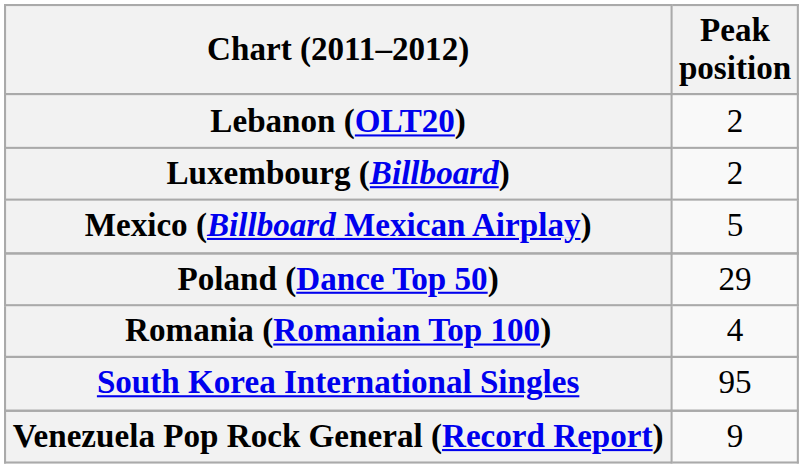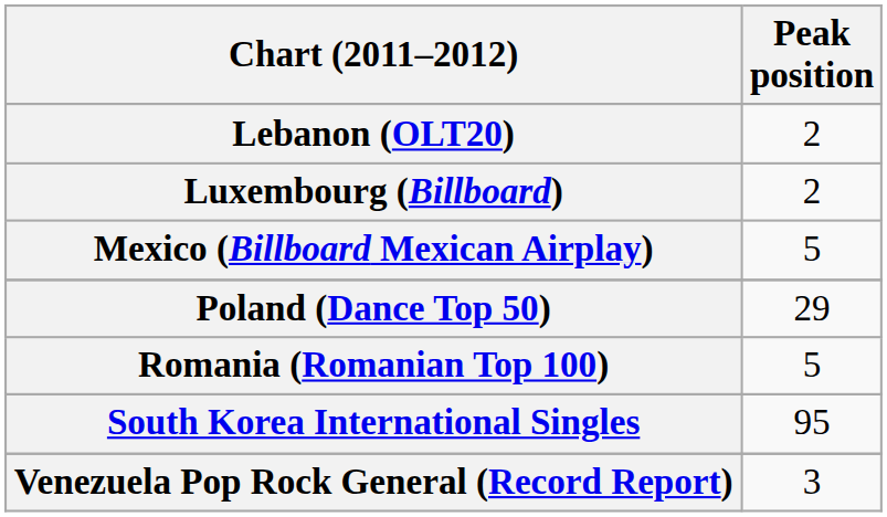 <table class="wikitable sortable plainrowheaders" style="text-align:center">
 <tr>
 <th>Chart (2011–2012)</th>
 <th>Peak<br>position</th>
 </tr>
 <tr>
 </tr>
 <tr>
 </tr>
 <tr>
 </tr>
 <tr>
 </tr>
 <tr>
 </tr>
 <tr>
 </tr>
 <tr>
 </tr>
 <tr>
 </tr>
 <tr>
 </tr>
 <tr>
 </tr>
 <tr>
 </tr>
 <tr>
 </tr>
 <tr>
 </tr>
 <tr>
 </tr>
 <tr>
 </tr>
 <tr>
 </tr>
 <tr>
 <th scope="row">Lebanon (<a href='#'>OLT20</a>)</th>
 <td>2</td>
 </tr>
 <tr>
 <th scope="row">Luxembourg (<em><a href='#'>Billboard</a></em>)</th>
 <td style="text-align:center;">2</td>
 </tr>
 <tr>
 <th scope="row">Mexico (<a href='#'><em>Billboard</em> Mexican Airplay</a>)</th>
 <td style="text-align:center;">5</td>
 </tr>
 <tr>
 </tr>
 <tr>
 </tr>
 <tr>
 </tr>
 <tr>
 <th scope="row">Poland (<a href='#'>Dance Top 50</a>)</th>
 <td style="text-align:center;">29</td>
 </tr>
 <tr>
 <th scope="row">Romania (<a href='#'>Romanian Top 100</a>)</th>
-<td style="text-align:center;">4</td>
+<td style="text-align:center;">5</td>
 </tr>
 <tr>
 </tr>
 <tr>
 </tr>
 <tr>
 </tr>
 <tr>
 <th scope="row"><a href='#'>South Korea International Singles</a></th>
 <td style="text-align:center;">95</td>
 </tr>
 <tr>
 </tr>
 <tr>
 </tr>
 <tr>
 </tr>
 <tr>
 </tr>
 <tr>
 </tr>
 <tr>
 </tr>
 <tr>
 </tr>
 <tr>
 </tr>
 <tr>
 </tr>
 <tr>
 </tr>
 <tr>
 </tr>
 <tr>
 </tr>
 <tr>
 </tr>
 <tr>
 </tr>
 <tr>
 </tr>
 <tr>
 <th scope="row">Venezuela Pop Rock General (<a href='#'>Record Report</a>)</th>
-<td style="text-align:center;">9</td>
+<td style="text-align:center;">3</td>
 </tr>
 </table>
